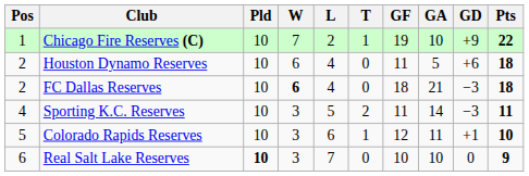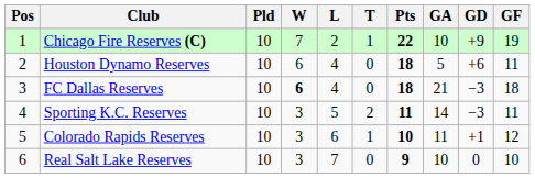 <table class="wikitable" style="text-align:center">
 <tr>
 <th width=30>Pos</th>
 <th width=210>Club</th>
 <th width=30>Pld</th>
 <th width=30>W</th>
 <th width=30>L</th>
 <th width=30>T</th>
-<th width=30>GF</th>
+<th width=30>Pts</th>
 <th width=30>GA</th>
 <th width=30>GD</th>
-<th width=30>Pts</th>
+<th width=30>GF</th>
 </tr>
 <tr bgcolor=#ccffcc>
 <td>1</td>
 <td align="left"><a href='#'>Chicago Fire Reserves</a>  <strong>(C)</strong></td>
 <td>10</td>
 <td>7</td>
 <td>2</td>
 <td>1</td>
-<td>19</td>
+<td><strong>22</strong></td>
 <td>10</td>
 <td>+9</td>
-<td><strong>22</strong></td>
+<td>19</td>
 </tr>
 <tr>
 <td>2</td>
 <td align="left"><a href='#'>Houston Dynamo Reserves</a></td>
 <td>10</td>
 <td>6</td>
 <td>4</td>
 <td>0</td>
-<td>11</td>
+<td><strong>18</strong></td>
 <td>5</td>
 <td>+6</td>
-<td><strong>18</strong></td>
+<td>11</td>
 </tr>
 <tr>
-<td>2</td>
+<td>3</td>
 <td align="left"><a href='#'>FC Dallas Reserves</a></td>
 <td>10</td>
 <td><strong>6</strong></td>
 <td>4</td>
 <td>0</td>
-<td>18</td>
+<td><strong>18</strong></td>
 <td>21</td>
 <td>−3</td>
-<td><strong>18</strong></td>
+<td>18</td>
 </tr>
 <tr>
 <td>4</td>
 <td align="left"><a href='#'>Sporting K.C. Reserves</a></td>
 <td>10</td>
 <td>3</td>
 <td>5</td>
 <td>2</td>
-<td>11</td>
+<td><strong>11</strong></td>
 <td>14</td>
 <td>−3</td>
-<td><strong>11</strong></td>
+<td>11</td>
 </tr>
 <tr>
 <td>5</td>
 <td align="left"><a href='#'>Colorado Rapids Reserves</a></td>
 <td>10</td>
 <td>3</td>
 <td>6</td>
 <td>1</td>
-<td>12</td>
+<td><strong>10</strong></td>
 <td>11</td>
 <td>+1</td>
-<td><strong>10</strong></td>
+<td>12</td>
 </tr>
 <tr>
 <td>6</td>
 <td align="left"><a href='#'>Real Salt Lake Reserves</a></td>
-<td><strong>10</strong></td>
+<td>10</td>
 <td>3</td>
 <td>7</td>
 <td>0</td>
-<td>10</td>
+<td><strong>9</strong></td>
 <td>10</td>
 <td>0</td>
-<td><strong>9</strong></td>
+<td>10</td>
 </tr>
 </table>
